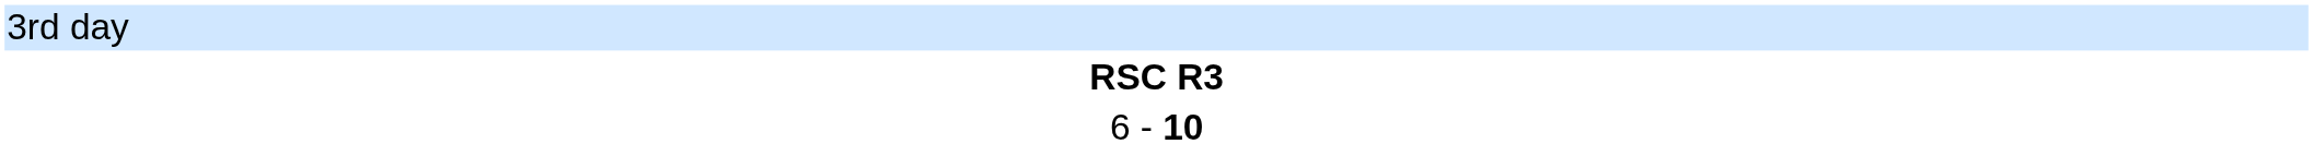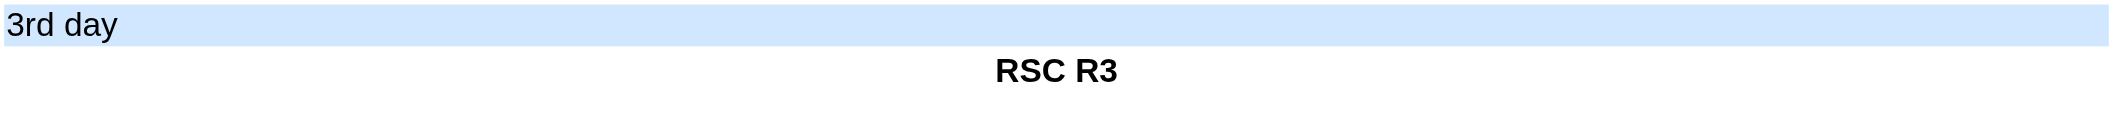 <table width=80%>
 <tr>
 <th width=30%></th>
 <th width=12%></th>
 <th width=30%></th>
 </tr>
 <tr bgcolor=#D0E7FF>
 <td colspan="3">3rd day</td>
 </tr>
 <tr>
 <td align=right><strong></strong></td>
 <td align=center><strong>RSC R3</strong></td>
 <td></td>
 </tr>
 <tr>
-<td align=right></td>
-<td align=center>6 - <strong>10</strong></td>
-<td><strong></strong></td>
-</tr>
-<tr>
 </tr>
 </table>
